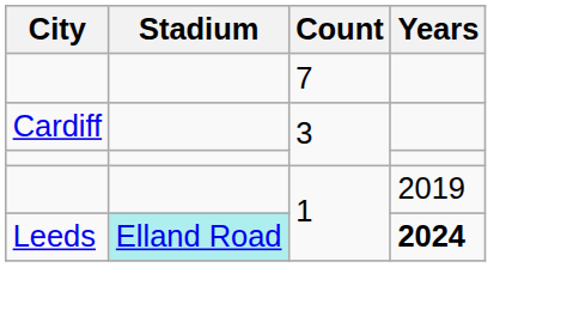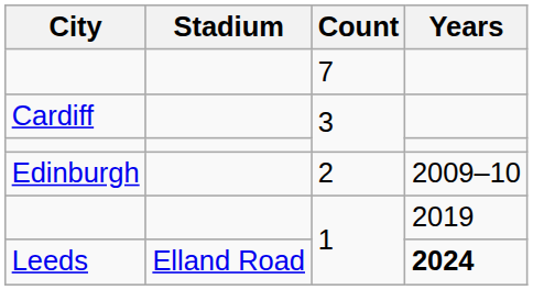 <table class="wikitable" style="text-align: left;">
 <tr>
 <th>City</th>
 <th>Stadium</th>
 <th>Count</th>
 <th>Years</th>
 </tr>
 <tr>
 <td align=left></td>
 <td></td>
 <td>7</td>
 <td></td>
 </tr>
 <tr>
 <td align=left> <a href='#'>Cardiff</a></td>
 <td></td>
 <td rowspan=2>3</td>
 <td></td>
 </tr>
 <tr>
 <td align=left></td>
 <td></td>
 <td></td>
 </tr>
 <tr>
+<td align=left> <a href='#'>Edinburgh</a></td>
+<td></td>
+<td>2</td>
+<td>2009–10</td>
+</tr>
+<tr>
 <td align=left></td>
 <td></td>
 <td Rowspan=2>1</td>
 <td>2019</td>
 </tr>
 <tr>
 <td align=left> <a href='#'>Leeds</a></td>
-<td style="background: paleturquoise;"><a href='#'>Elland Road</a></td>
+<td><a href='#'>Elland Road</a></td>
 <td><strong>2024</strong></td>
 </tr>
 </table>
